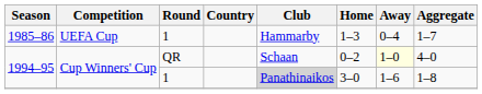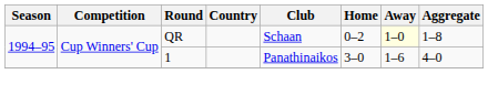 <table class="wikitable">
 <tr>
 <th>Season</th>
 <th>Competition</th>
 <th>Round</th>
 <th>Country</th>
 <th>Club</th>
 <th>Home</th>
 <th>Away</th>
 <th>Aggregate</th>
 </tr>
 <tr>
-<td><a href='#'>1985–86</a></td>
-<td><a href='#'>UEFA Cup</a></td>
-<td>1</td>
-<td></td>
-<td><a href='#'>Hammarby</a></td>
-<td>1–3</td>
-<td>0–4</td>
-<td>1–7</td>
-</tr>
-<tr>
 <td rowspan=2><a href='#'>1994–95</a></td>
 <td rowspan=2><a href='#'>Cup Winners' Cup</a></td>
 <td>QR</td>
 <td></td>
 <td><a href='#'>Schaan</a></td>
 <td>0–2</td>
 <td style="background: lightyellow;">1–0</td>
-<td>4–0</td>
+<td>1–8</td>
 </tr>
 <tr>
 <td>1</td>
 <td></td>
-<td style="background: lightgrey;"><a href='#'>Panathinaikos</a></td>
+<td><a href='#'>Panathinaikos</a></td>
 <td>3–0</td>
 <td>1–6</td>
-<td>1–8</td>
+<td>4–0</td>
 </tr>
 <tr>
 </tr>
 </table>
